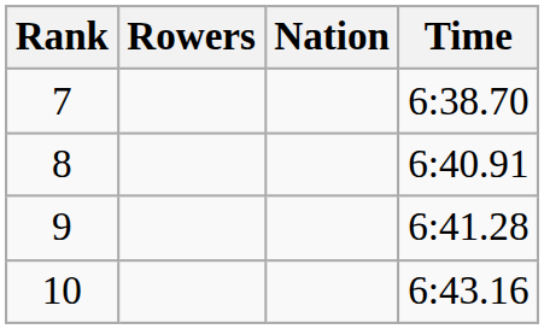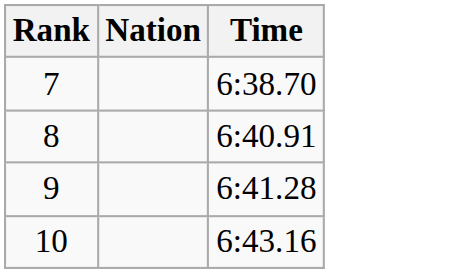 <table class="wikitable sortable" style="text-align:center">
 <tr>
 <th>Rank</th>
-<th>Rowers</th>
 <th>Nation</th>
 <th>Time</th>
 </tr>
 <tr>
 <td>7</td>
-<td align=left data-sort-value="Compaan, Jos"></td>
 <td align=left></td>
 <td>6:38.70</td>
 </tr>
 <tr>
 <td>8</td>
-<td align=left data-sort-value="Bertényi, Erika"></td>
 <td align=left></td>
 <td>6:40.91</td>
 </tr>
 <tr>
 <td>9</td>
-<td align=left data-sort-value="Cassuto, Sherry"></td>
 <td align=left></td>
 <td>6:41.28</td>
 </tr>
 <tr>
 <td>10</td>
-<td align=left data-sort-value="Coupat, Monique"></td>
 <td align=left></td>
 <td>6:43.16</td>
 </tr>
 </table>
